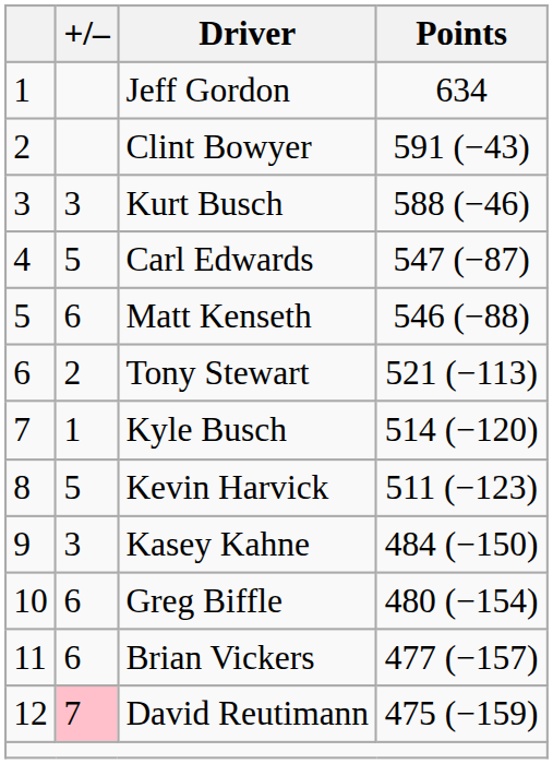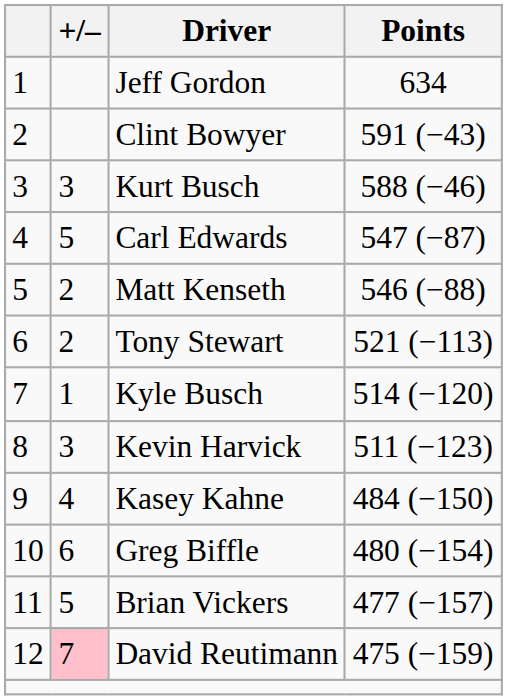 <table class="wikitable " style="font-size: 95%;">
 <tr>
 <th scope="col"></th>
 <th scope="col">+/–</th>
 <th scope="col">Driver</th>
 <th scope="col">Points</th>
 </tr>
 <tr>
 <td>1</td>
 <td></td>
 <td>Jeff Gordon</td>
 <td style="text-align:center;">634</td>
 </tr>
 <tr>
 <td>2</td>
 <td></td>
 <td>Clint Bowyer</td>
 <td style="text-align:center;">591 (−43)</td>
 </tr>
 <tr>
 <td>3</td>
 <td> 3</td>
 <td>Kurt Busch</td>
 <td style="text-align:center;">588 (−46)</td>
 </tr>
 <tr>
 <td>4</td>
 <td> 5</td>
 <td>Carl Edwards</td>
 <td style="text-align:center;">547 (−87)</td>
 </tr>
 <tr>
 <td>5</td>
-<td> 6</td>
+<td> 2</td>
 <td>Matt Kenseth</td>
 <td style="text-align:center;">546 (−88)</td>
 </tr>
 <tr>
 <td>6</td>
 <td> 2</td>
 <td>Tony Stewart</td>
 <td style="text-align:center;">521 (−113)</td>
 </tr>
 <tr>
 <td>7</td>
 <td> 1</td>
 <td>Kyle Busch</td>
 <td style="text-align:center;">514 (−120)</td>
 </tr>
 <tr>
 <td>8</td>
-<td> 5</td>
+<td> 3</td>
 <td>Kevin Harvick</td>
 <td style="text-align:center;">511 (−123)</td>
 </tr>
 <tr>
 <td>9</td>
-<td> 3</td>
+<td> 4</td>
 <td>Kasey Kahne</td>
 <td style="text-align:center;">484 (−150)</td>
 </tr>
 <tr>
 <td>10</td>
 <td> 6</td>
 <td>Greg Biffle</td>
 <td style="text-align:center;">480 (−154)</td>
 </tr>
 <tr>
 <td>11</td>
-<td> 6</td>
+<td> 5</td>
 <td>Brian Vickers</td>
 <td style="text-align:center;">477 (−157)</td>
 </tr>
 <tr>
 <td>12</td>
 <td style="background: pink;"> 7</td>
 <td>David Reutimann</td>
 <td style="text-align:center;">475 (−159)</td>
 </tr>
 <tr class="sortbottom">
 <td colspan="9"></td>
 </tr>
 </table>
